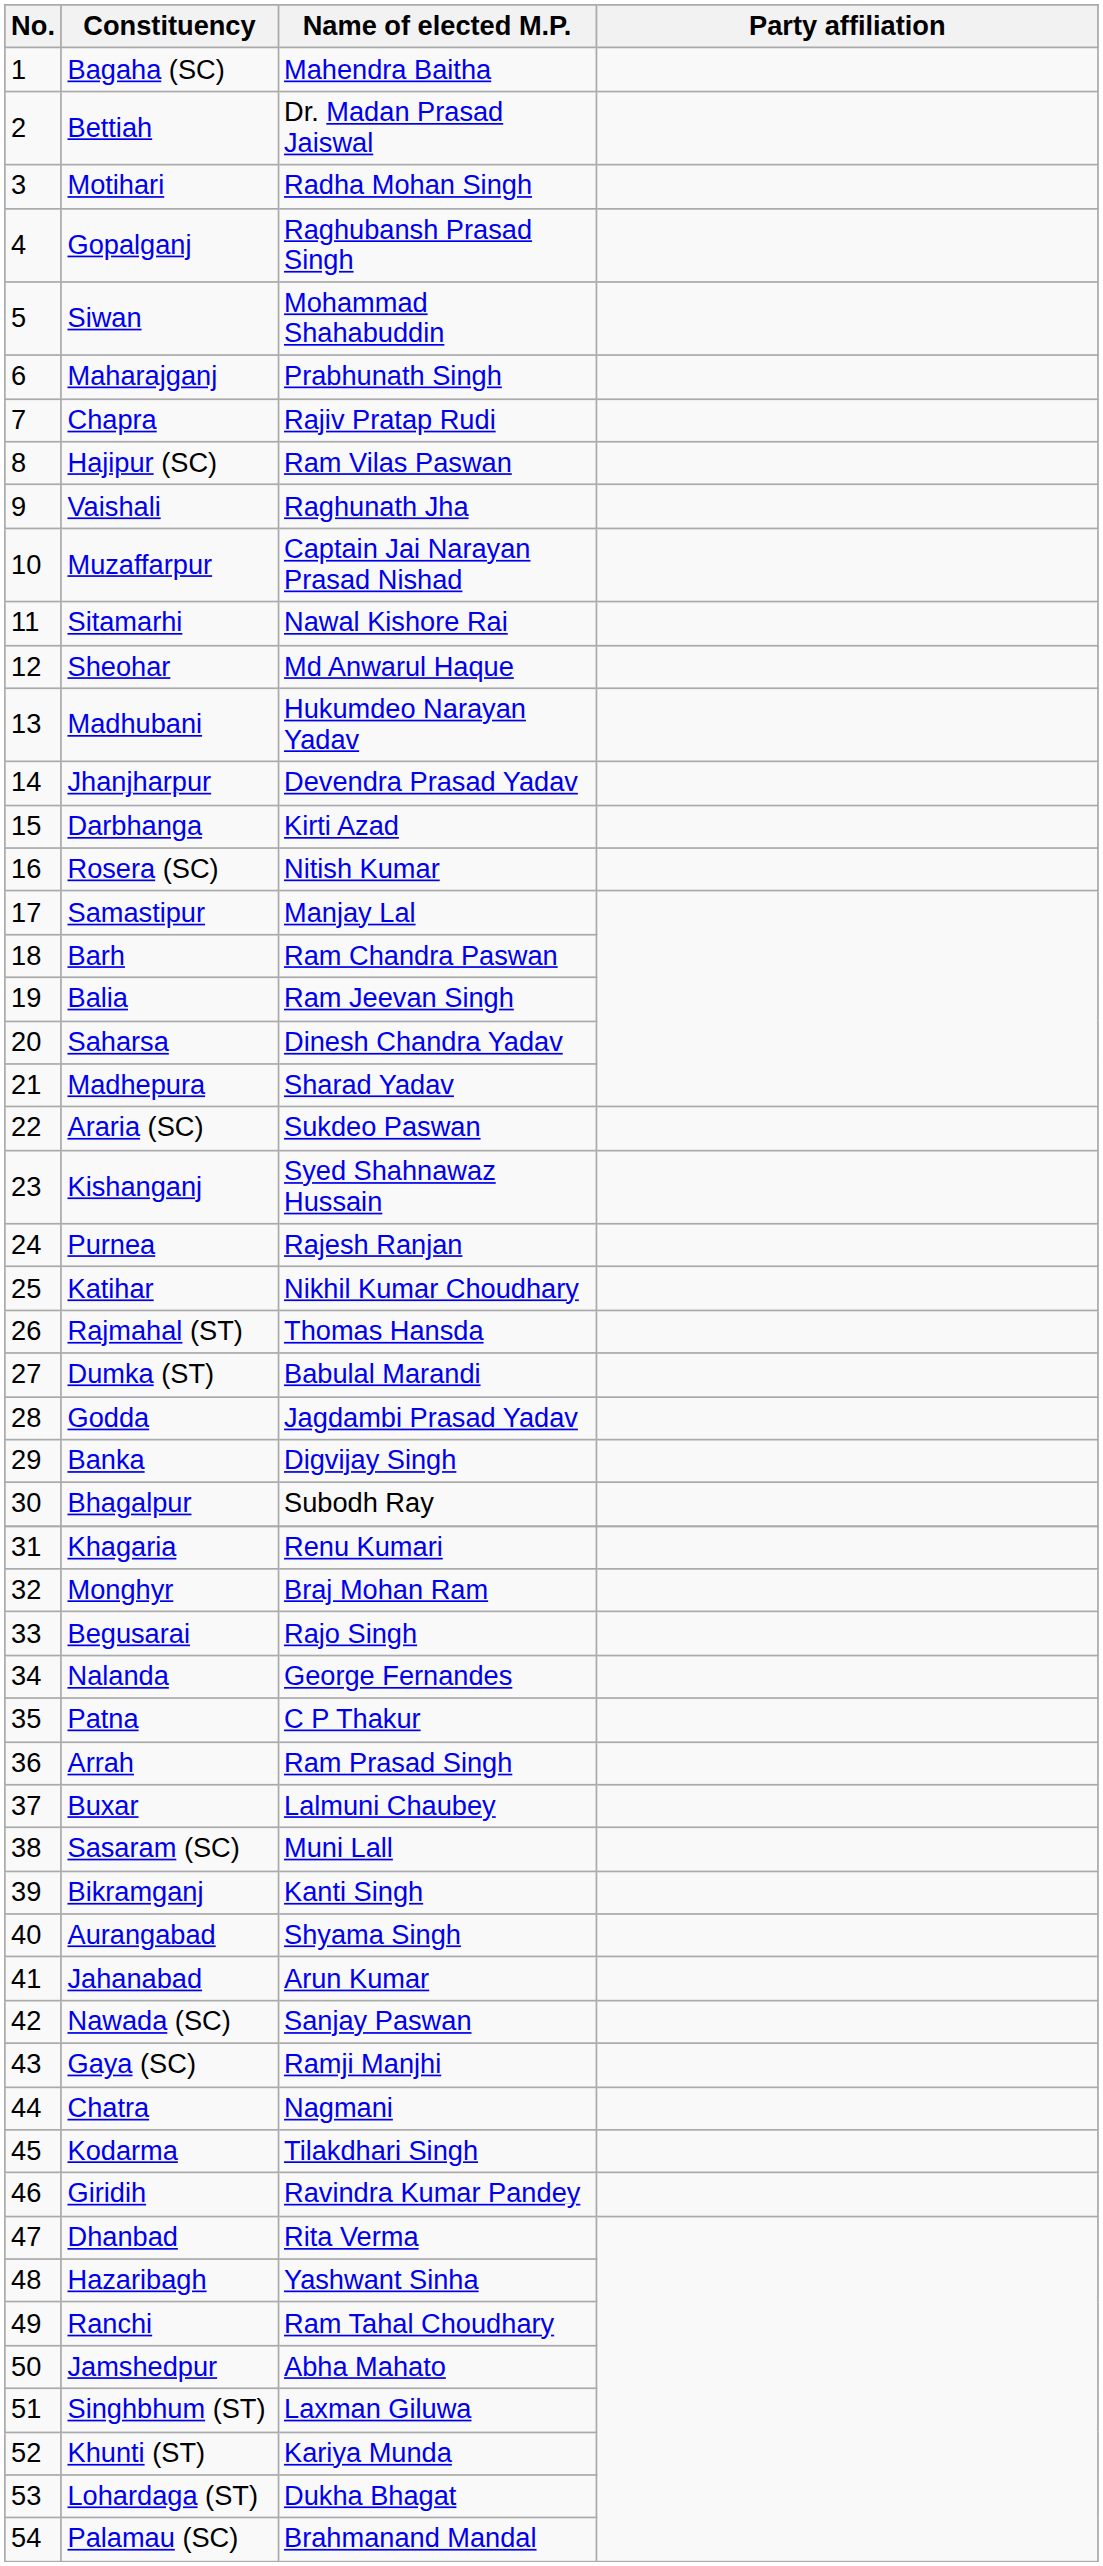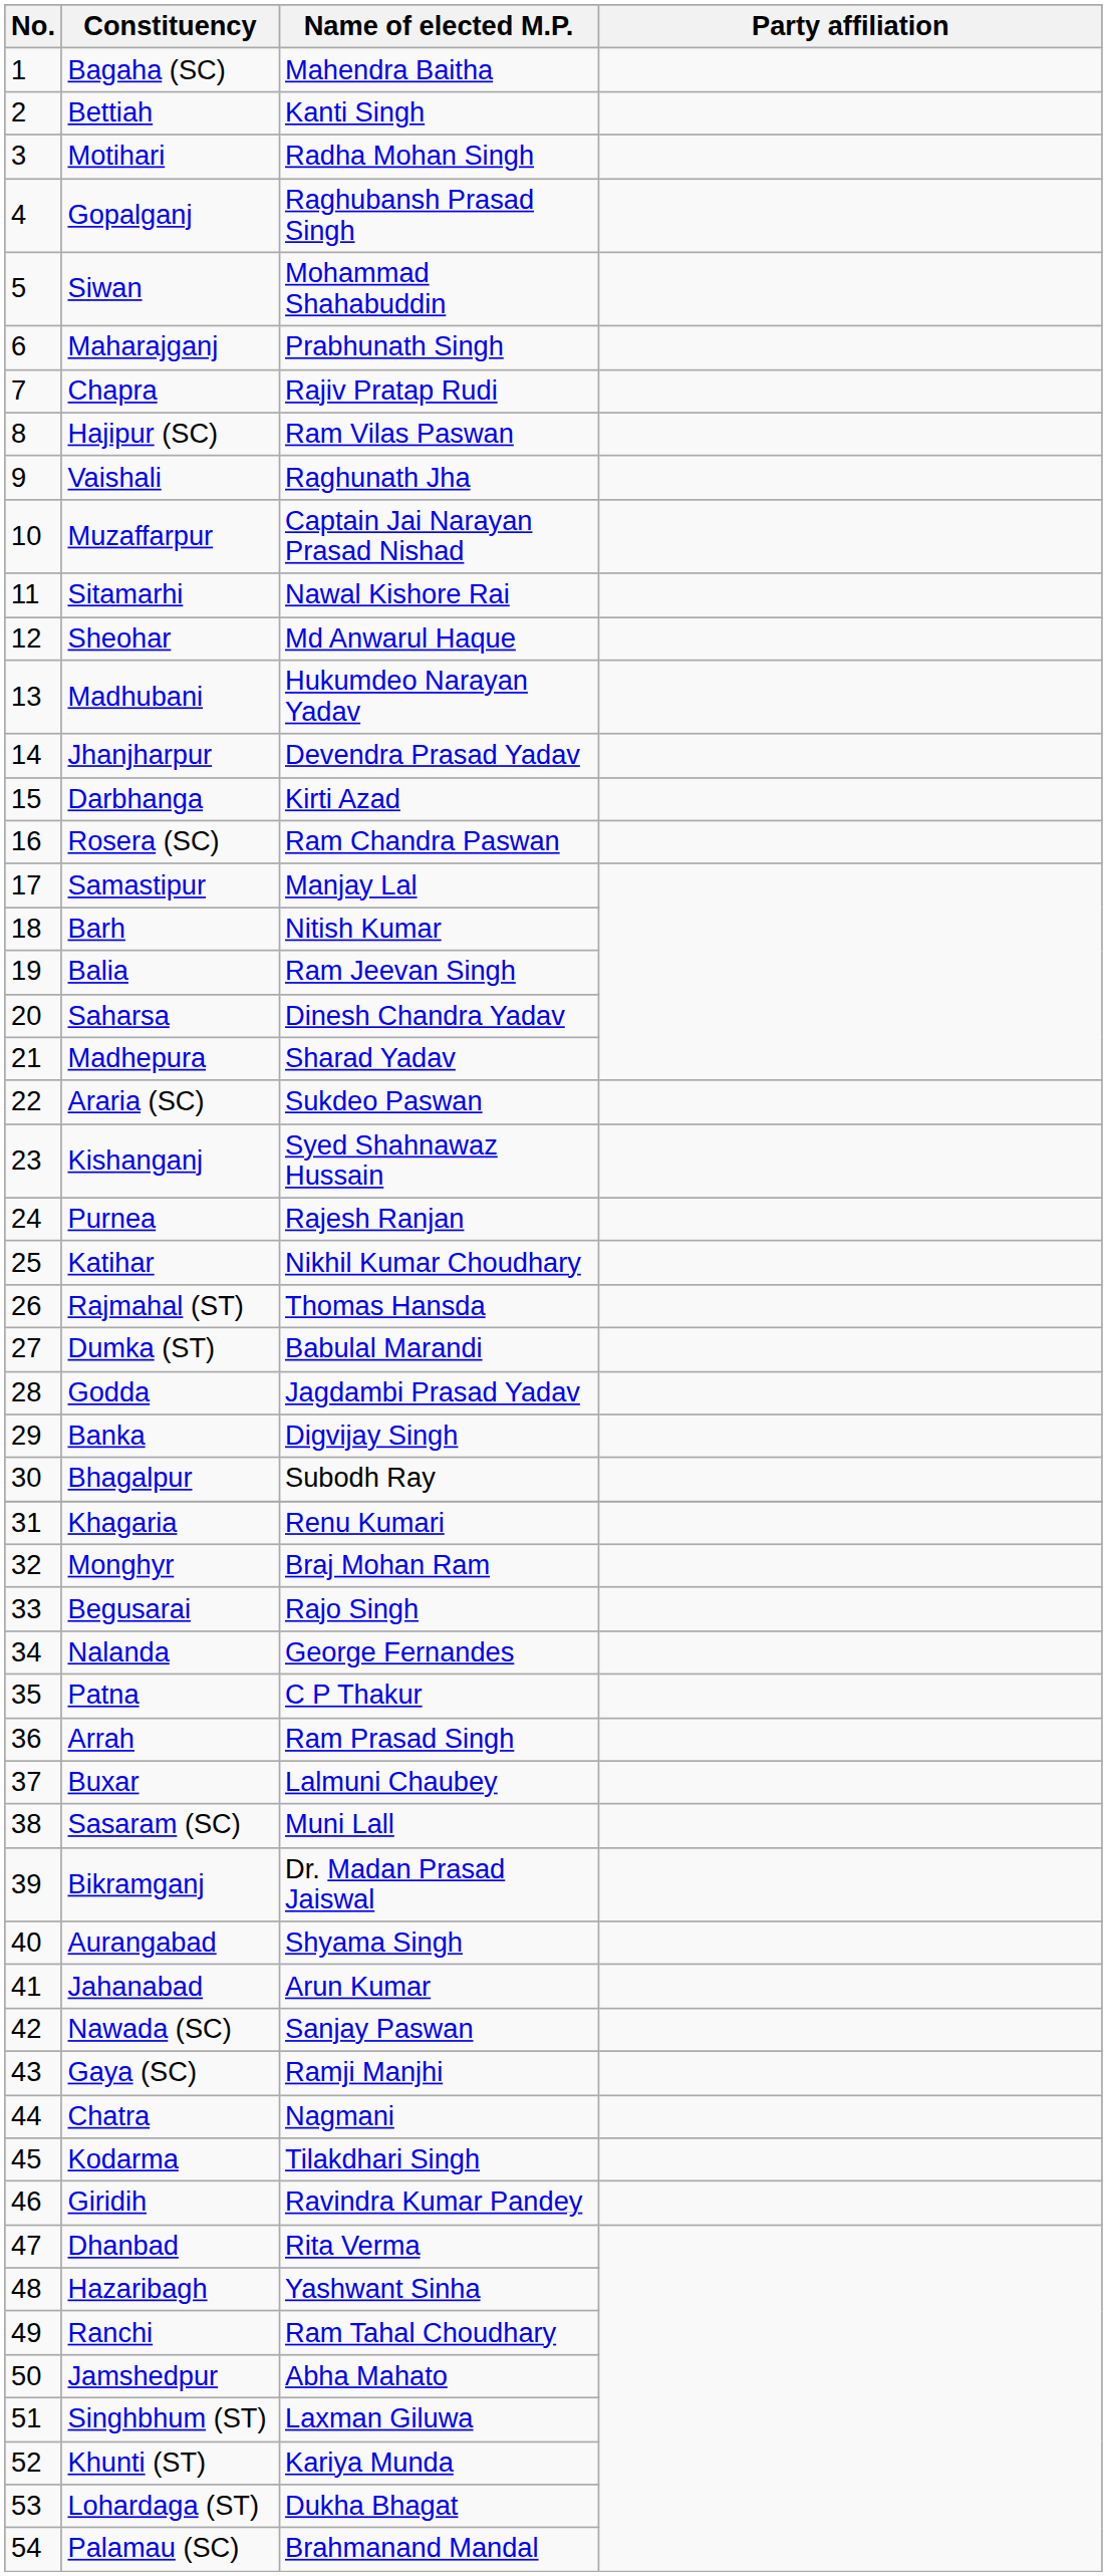 <table class="wikitable">
 <tr style="background:#ccc; text-align:center;">
 <th>No.</th>
 <th style="width:120px">Constituency</th>
 <th style="width:180px">Name of elected M.P.</th>
 <th colspan="2" style="width:18em">Party affiliation</th>
 </tr>
 <tr>
 <td>1</td>
 <td><a href='#'>Bagaha</a> (SC)</td>
 <td><a href='#'>Mahendra Baitha</a></td>
 <td></td>
 </tr>
 <tr>
 <td>2</td>
 <td><a href='#'>Bettiah</a></td>
-<td>Dr. <a href='#'>Madan Prasad Jaiswal</a></td>
+<td><a href='#'>Kanti Singh</a></td>
 <td></td>
 </tr>
 <tr>
 <td>3</td>
 <td><a href='#'>Motihari</a></td>
 <td><a href='#'>Radha Mohan Singh</a></td>
 </tr>
 <tr>
 <td>4</td>
 <td><a href='#'>Gopalganj</a></td>
 <td><a href='#'>Raghubansh Prasad Singh</a></td>
 <td></td>
 </tr>
 <tr>
 <td>5</td>
 <td><a href='#'>Siwan</a></td>
 <td><a href='#'>Mohammad Shahabuddin</a></td>
 <td></td>
 </tr>
 <tr>
 <td>6</td>
 <td><a href='#'>Maharajganj</a></td>
 <td><a href='#'>Prabhunath Singh</a></td>
 <td></td>
 </tr>
 <tr>
 <td>7</td>
 <td><a href='#'>Chapra</a></td>
 <td><a href='#'>Rajiv Pratap Rudi</a></td>
 <td></td>
 </tr>
 <tr>
 <td>8</td>
 <td><a href='#'>Hajipur</a> (SC)</td>
 <td><a href='#'>Ram Vilas Paswan</a></td>
 <td></td>
 </tr>
 <tr>
 <td>9</td>
 <td><a href='#'>Vaishali</a></td>
 <td><a href='#'>Raghunath Jha</a></td>
 <td></td>
 </tr>
 <tr>
 <td>10</td>
 <td><a href='#'>Muzaffarpur</a></td>
 <td><a href='#'>Captain Jai Narayan Prasad Nishad</a></td>
 <td></td>
 </tr>
 <tr>
 <td>11</td>
 <td><a href='#'>Sitamarhi</a></td>
 <td><a href='#'>Nawal Kishore Rai</a></td>
 </tr>
 <tr>
 <td>12</td>
 <td><a href='#'>Sheohar</a></td>
 <td><a href='#'>Md Anwarul Haque</a></td>
 <td></td>
 </tr>
 <tr>
 <td>13</td>
 <td><a href='#'>Madhubani</a></td>
 <td><a href='#'>Hukumdeo Narayan Yadav</a></td>
 <td></td>
 </tr>
 <tr>
 <td>14</td>
 <td><a href='#'>Jhanjharpur</a></td>
 <td><a href='#'>Devendra Prasad Yadav</a></td>
 <td></td>
 </tr>
 <tr>
 <td>15</td>
 <td><a href='#'>Darbhanga</a></td>
 <td><a href='#'>Kirti Azad</a></td>
 <td></td>
 </tr>
 <tr>
 <td>16</td>
 <td><a href='#'>Rosera</a> (SC)</td>
-<td><a href='#'>Nitish Kumar</a></td>
+<td><a href='#'>Ram Chandra Paswan</a></td>
 <td></td>
 </tr>
 <tr>
 <td>17</td>
 <td><a href='#'>Samastipur</a></td>
 <td><a href='#'>Manjay Lal</a></td>
 </tr>
 <tr>
 <td>18</td>
 <td><a href='#'>Barh</a></td>
-<td><a href='#'>Ram Chandra Paswan</a></td>
+<td><a href='#'>Nitish Kumar</a></td>
 </tr>
 <tr>
 <td>19</td>
 <td><a href='#'>Balia</a></td>
 <td><a href='#'>Ram Jeevan Singh</a></td>
 </tr>
 <tr>
 <td>20</td>
 <td><a href='#'>Saharsa</a></td>
 <td><a href='#'>Dinesh Chandra Yadav</a></td>
 </tr>
 <tr>
 <td>21</td>
 <td><a href='#'>Madhepura</a></td>
 <td><a href='#'>Sharad Yadav</a></td>
 </tr>
 <tr>
 <td>22</td>
 <td><a href='#'>Araria</a> (SC)</td>
 <td><a href='#'>Sukdeo Paswan</a></td>
 <td></td>
 </tr>
 <tr>
 <td>23</td>
 <td><a href='#'>Kishanganj</a></td>
 <td><a href='#'>Syed Shahnawaz Hussain</a></td>
 <td></td>
 </tr>
 <tr>
 <td>24</td>
 <td><a href='#'>Purnea</a></td>
 <td><a href='#'>Rajesh Ranjan</a></td>
 <td></td>
 </tr>
 <tr>
 <td>25</td>
 <td><a href='#'>Katihar</a></td>
 <td><a href='#'>Nikhil Kumar Choudhary</a></td>
 <td></td>
 </tr>
 <tr>
 <td>26</td>
 <td><a href='#'>Rajmahal</a> (ST)</td>
 <td><a href='#'>Thomas Hansda</a></td>
 <td></td>
 </tr>
 <tr>
 <td>27</td>
 <td><a href='#'>Dumka</a> (ST)</td>
 <td><a href='#'>Babulal Marandi</a></td>
 <td></td>
 </tr>
 <tr>
 <td>28</td>
 <td><a href='#'>Godda</a></td>
 <td><a href='#'>Jagdambi Prasad Yadav</a></td>
 </tr>
 <tr>
 <td>29</td>
 <td><a href='#'>Banka</a></td>
 <td><a href='#'>Digvijay Singh</a></td>
 <td></td>
 </tr>
 <tr>
 <td>30</td>
 <td><a href='#'>Bhagalpur</a></td>
 <td>Subodh Ray</td>
 <td></td>
 </tr>
 <tr bgcolor=#FFFFFF>
 </tr>
 <tr>
 <td>31</td>
 <td><a href='#'>Khagaria</a></td>
 <td><a href='#'>Renu Kumari</a></td>
 <td></td>
 </tr>
 <tr>
 <td>32</td>
 <td><a href='#'>Monghyr</a></td>
 <td><a href='#'>Braj Mohan Ram</a></td>
 </tr>
 <tr>
 <td>33</td>
 <td><a href='#'>Begusarai</a></td>
 <td><a href='#'>Rajo Singh</a></td>
 <td></td>
 </tr>
 <tr>
 <td>34</td>
 <td><a href='#'>Nalanda</a></td>
 <td><a href='#'>George Fernandes</a></td>
 <td></td>
 </tr>
 <tr>
 <td>35</td>
 <td><a href='#'>Patna</a></td>
 <td><a href='#'>C P Thakur</a></td>
 <td></td>
 </tr>
 <tr>
 <td>36</td>
 <td><a href='#'>Arrah</a></td>
 <td><a href='#'>Ram Prasad Singh</a></td>
 <td></td>
 </tr>
 <tr>
 <td>37</td>
 <td><a href='#'>Buxar</a></td>
 <td><a href='#'>Lalmuni Chaubey</a></td>
 <td></td>
 </tr>
 <tr>
 <td>38</td>
 <td><a href='#'>Sasaram</a> (SC)</td>
 <td><a href='#'>Muni Lall</a></td>
 </tr>
 <tr>
 <td>39</td>
 <td><a href='#'>Bikramganj</a></td>
-<td><a href='#'>Kanti Singh</a></td>
+<td>Dr. <a href='#'>Madan Prasad Jaiswal</a></td>
 <td></td>
 </tr>
 <tr>
 <td>40</td>
 <td><a href='#'>Aurangabad</a></td>
 <td><a href='#'>Shyama Singh</a></td>
 <td></td>
 </tr>
 <tr>
 <td>41</td>
 <td><a href='#'>Jahanabad</a></td>
 <td><a href='#'>Arun Kumar</a></td>
 <td></td>
 </tr>
 <tr>
 <td>42</td>
 <td><a href='#'>Nawada</a> (SC)</td>
 <td><a href='#'>Sanjay Paswan</a></td>
 <td></td>
 </tr>
 <tr>
 <td>43</td>
 <td><a href='#'>Gaya</a> (SC)</td>
 <td><a href='#'>Ramji Manjhi</a></td>
 </tr>
 <tr>
 <td>44</td>
 <td><a href='#'>Chatra</a></td>
 <td><a href='#'>Nagmani</a></td>
 <td></td>
 </tr>
 <tr>
 <td>45</td>
 <td><a href='#'>Kodarma</a></td>
 <td><a href='#'>Tilakdhari Singh</a></td>
 <td></td>
 </tr>
 <tr>
 <td>46</td>
 <td><a href='#'>Giridih</a></td>
 <td><a href='#'>Ravindra Kumar Pandey</a></td>
 <td></td>
 </tr>
 <tr>
 <td>47</td>
 <td><a href='#'>Dhanbad</a></td>
 <td><a href='#'>Rita Verma</a></td>
 </tr>
 <tr>
 <td>48</td>
 <td><a href='#'>Hazaribagh</a></td>
 <td><a href='#'>Yashwant Sinha</a></td>
 </tr>
 <tr>
 <td>49</td>
 <td><a href='#'>Ranchi</a></td>
 <td><a href='#'>Ram Tahal Choudhary</a></td>
 </tr>
 <tr>
 <td>50</td>
 <td><a href='#'>Jamshedpur</a></td>
 <td><a href='#'>Abha Mahato</a></td>
 </tr>
 <tr>
 <td>51</td>
 <td><a href='#'>Singhbhum</a> (ST)</td>
 <td><a href='#'>Laxman Giluwa</a></td>
 </tr>
 <tr>
 <td>52</td>
 <td><a href='#'>Khunti</a> (ST)</td>
 <td><a href='#'>Kariya Munda</a></td>
 </tr>
 <tr>
 <td>53</td>
 <td><a href='#'>Lohardaga</a> (ST)</td>
 <td><a href='#'>Dukha Bhagat</a></td>
 </tr>
 <tr>
 <td>54</td>
 <td><a href='#'>Palamau</a> (SC)</td>
 <td><a href='#'>Brahmanand Mandal</a></td>
 </tr>
 </table>
